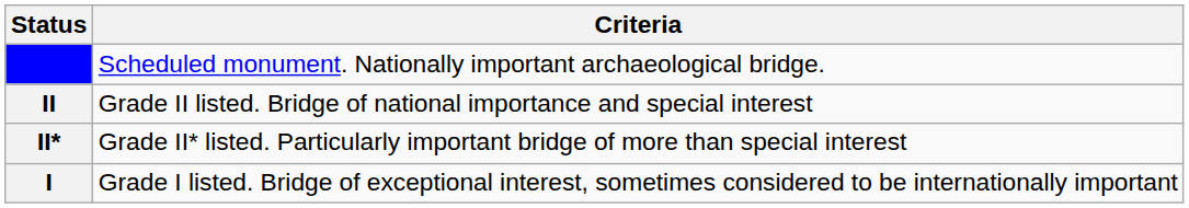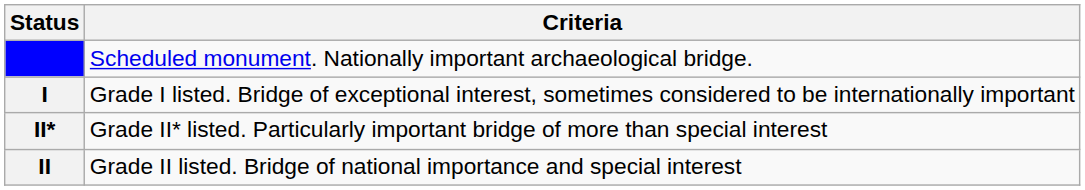 <table class="wikitable">
 <tr>
 <th scope="col">Status</th>
 <th scope="col">Criteria</th>
 </tr>
 <tr>
 <td bgcolor= blue style="color: white"></td>
 <td><a href='#'>Scheduled monument</a>. Nationally important archaeological bridge.</td>
 </tr>
 <tr>
-<th scope="row" >II</th>
-<td>Grade II listed. Bridge of national importance and special interest</td>
+<th scope="row" >I</th>
+<td>Grade I listed. Bridge of exceptional interest, sometimes considered to be internationally important</td>
 </tr>
 <tr>
 <th scope="row" >II*</th>
 <td>Grade II* listed. Particularly important bridge of more than special interest</td>
 </tr>
 <tr>
-<th scope="row" >I</th>
-<td>Grade I listed. Bridge of exceptional interest, sometimes considered to be internationally important</td>
+<th scope="row" >II</th>
+<td>Grade II listed. Bridge of national importance and special interest</td>
 </tr>
 </table>
